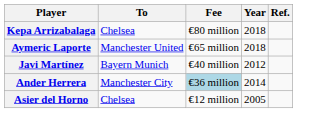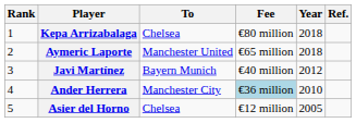 <table class="wikitable plainrowheaders">
 <tr>
+<th scope=col>Rank</th>
 <th scope=col>Player</th>
 <th scope=col>To</th>
 <th scope=col>Fee</th>
 <th scope=col>Year</th>
 <th scope=col>Ref.</th>
 </tr>
 <tr>
+<td>1</td>
 <th scope=row> <a href='#'>Kepa Arrizabalaga</a></th>
 <td> <a href='#'>Chelsea</a></td>
 <td>€80 million</td>
 <td>2018</td>
 <td></td>
 </tr>
 <tr>
+<td>2</td>
 <th scope=row> <a href='#'>Aymeric Laporte</a></th>
 <td> <a href='#'>Manchester United</a></td>
 <td>€65 million</td>
 <td>2018</td>
 <td></td>
 </tr>
 <tr>
+<td>3</td>
 <th scope=row> <a href='#'>Javi Martínez</a></th>
 <td> <a href='#'>Bayern Munich</a></td>
 <td>€40 million</td>
 <td>2012</td>
 <td></td>
 </tr>
 <tr>
+<td>4</td>
 <th scope=row> <a href='#'>Ander Herrera</a></th>
 <td> <a href='#'>Manchester City</a></td>
 <td style="background: lightblue;">€36 million</td>
-<td>2014</td>
+<td>2010</td>
 <td></td>
 </tr>
 <tr>
+<td>5</td>
 <th scope=row> <a href='#'>Asier del Horno</a></th>
 <td> <a href='#'>Chelsea</a></td>
 <td>€12 million</td>
 <td>2005</td>
 <td></td>
 </tr>
 </table>
